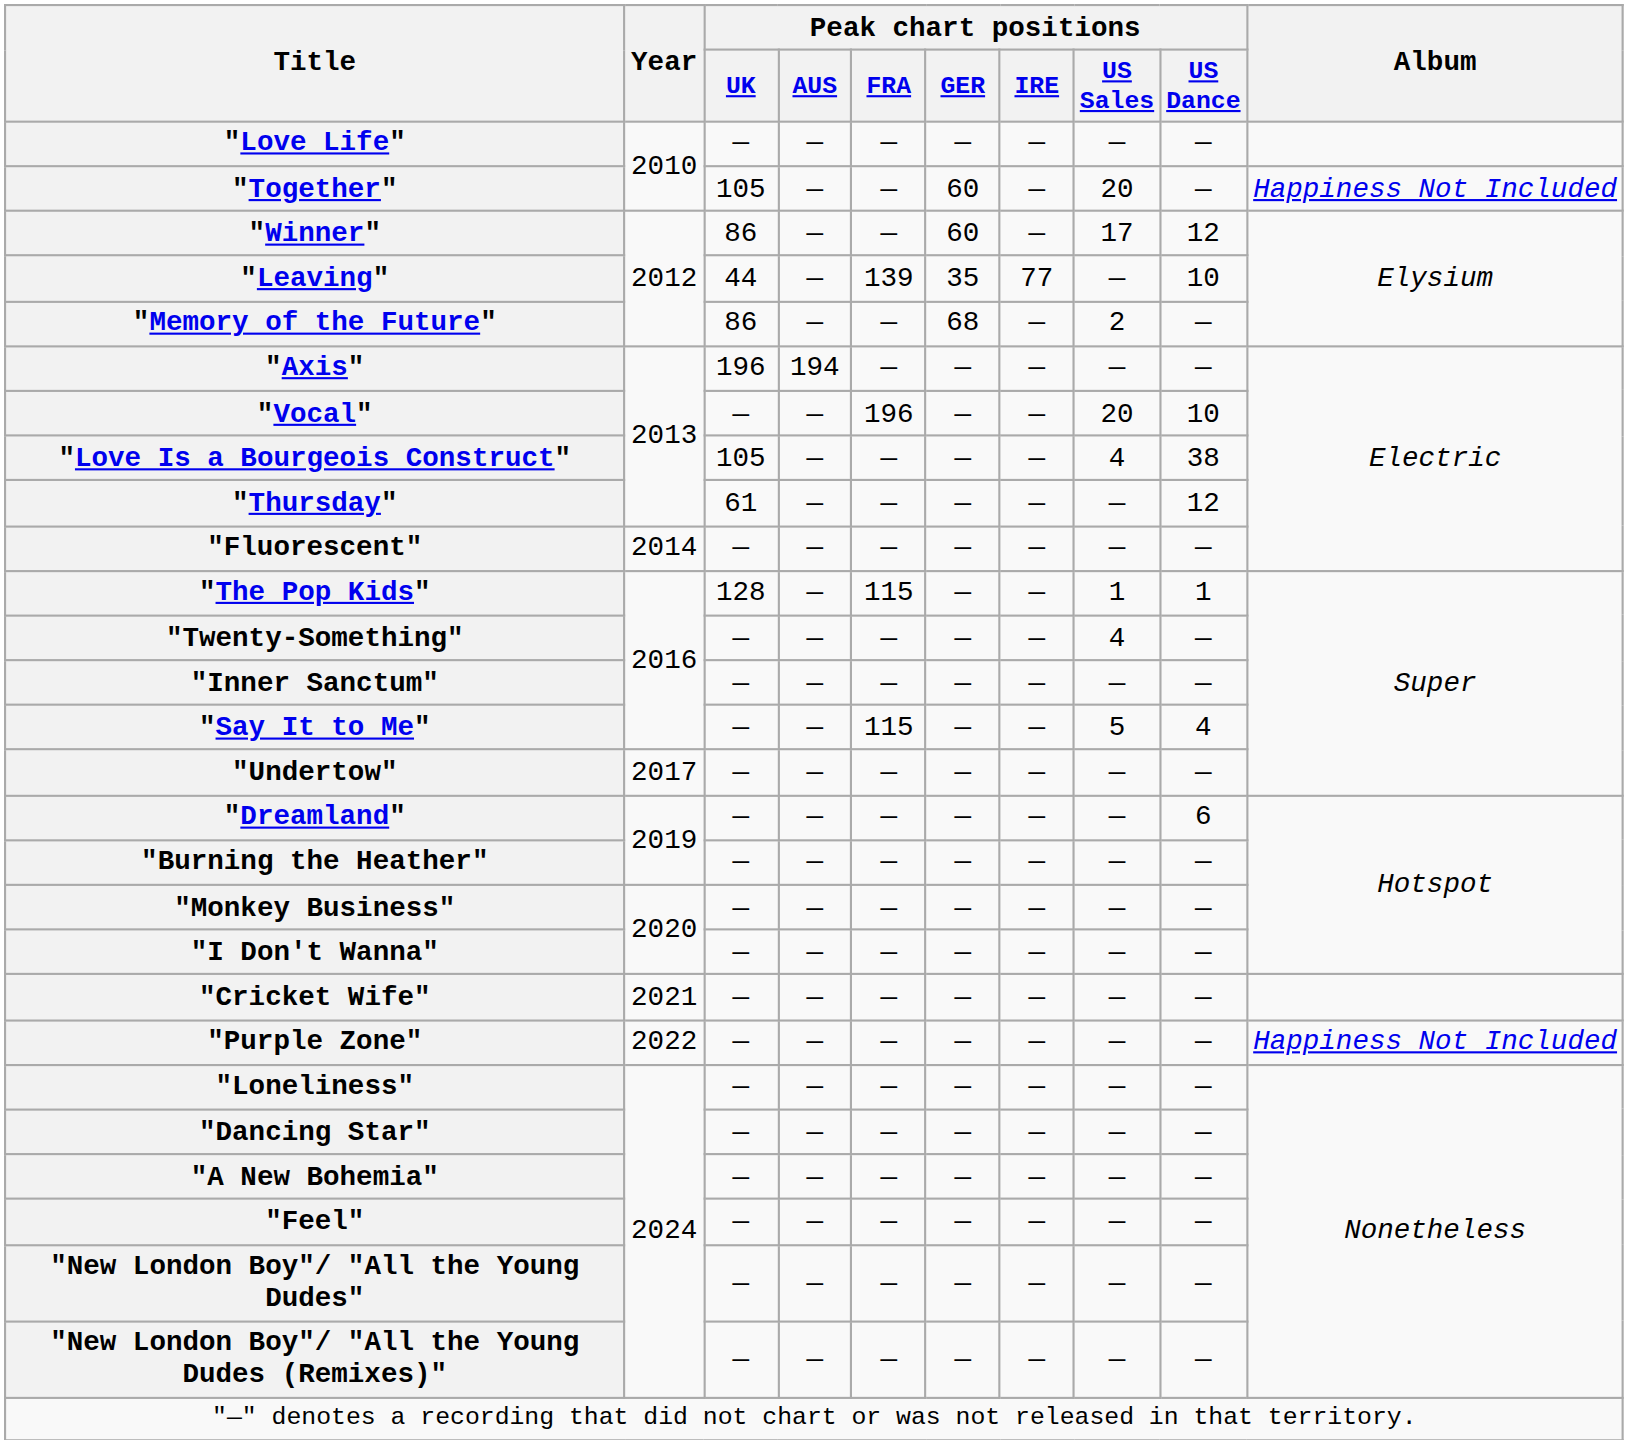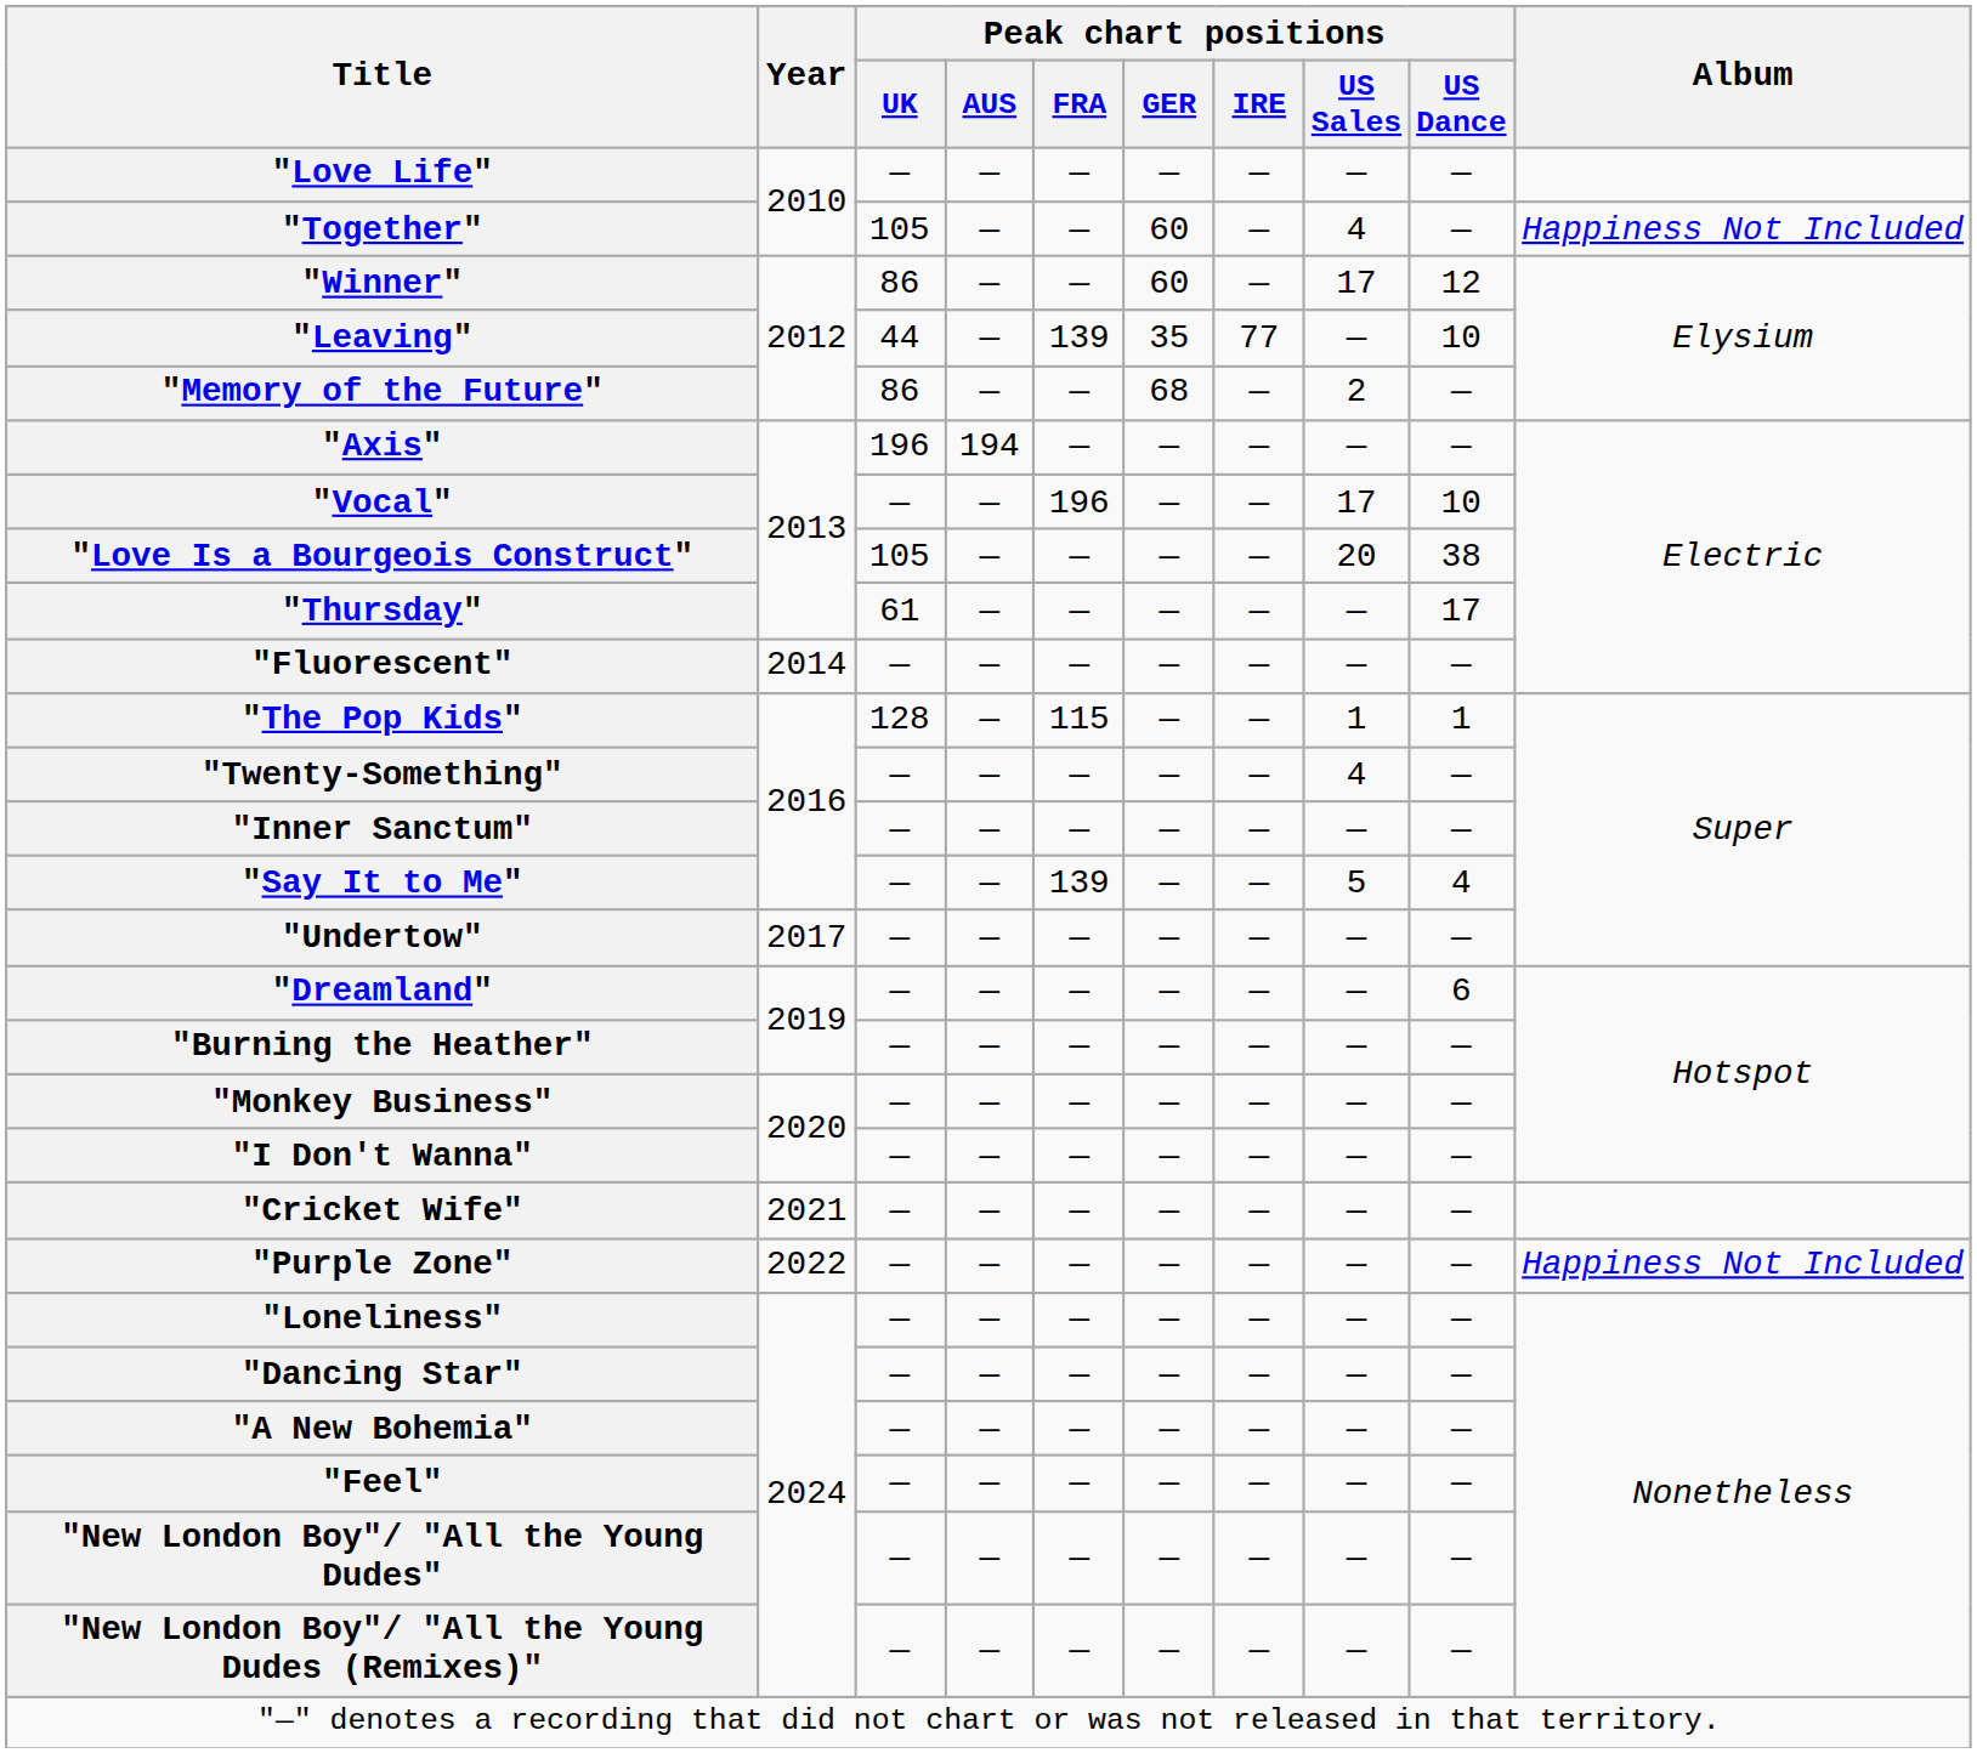 <table class="wikitable plainrowheaders" style="text-align:center">
 <tr>
 <th scope="col" rowspan="2" style="width:22em;">Title</th>
 <th scope="col" rowspan="2">Year</th>
 <th scope="col" colspan="7">Peak chart positions</th>
 <th scope="col" rowspan="2">Album</th>
 </tr>
 <tr>
 <th scope="col" style="width:2.5em;font-size:90%;"><a href='#'>UK</a><br></th>
 <th scope="col" style="width:2.5em;font-size:90%;"><a href='#'>AUS</a><br></th>
 <th scope="col" style="width:2.5em;font-size:90%"><a href='#'>FRA</a><br></th>
 <th scope="col" style="width:2.5em;font-size:90%;"><a href='#'>GER</a><br></th>
 <th scope="col" style="width:2.5em;font-size:90%;"><a href='#'>IRE</a><br></th>
 <th scope="col" style="width:2.5em;font-size:90%;"><a href='#'>US<br>Sales</a><br></th>
 <th scope="col" style="width:2.5em;font-size:90%;"><a href='#'>US<br>Dance</a><br></th>
 </tr>
 <tr>
 <th scope="row">"<a href='#'>Love Life</a>"</th>
 <td rowspan="2">2010</td>
 <td>—</td>
 <td>—</td>
 <td>—</td>
 <td>—</td>
 <td>—</td>
 <td>—</td>
 <td>—</td>
 <td></td>
 </tr>
 <tr>
 <th scope="row">"<a href='#'>Together</a>"</th>
 <td>105</td>
 <td>—</td>
 <td>—</td>
 <td>60</td>
 <td>—</td>
-<td>20</td>
+<td>4</td>
 <td>—</td>
 <td><em><a href='#'>Happiness Not Included</a></em></td>
 </tr>
 <tr>
 <th scope="row">"<a href='#'>Winner</a>"</th>
 <td rowspan="3">2012</td>
 <td>86</td>
 <td>—</td>
 <td>—</td>
 <td>60</td>
 <td>—</td>
 <td>17</td>
 <td>12</td>
 <td rowspan="3"><em>Elysium</em></td>
 </tr>
 <tr>
 <th scope="row">"<a href='#'>Leaving</a>"</th>
 <td>44</td>
 <td>—</td>
 <td>139</td>
 <td>35</td>
 <td>77</td>
 <td>—</td>
 <td>10</td>
 </tr>
 <tr>
 <th scope="row">"<a href='#'>Memory of the Future</a>"</th>
 <td>86</td>
 <td>—</td>
 <td>—</td>
 <td>68</td>
 <td>—</td>
 <td>2</td>
 <td>—</td>
 </tr>
 <tr>
 <th scope="row">"<a href='#'>Axis</a>"</th>
 <td rowspan="4">2013</td>
 <td>196</td>
 <td>194</td>
 <td>—</td>
 <td>—</td>
 <td>—</td>
 <td>—</td>
 <td>—</td>
 <td rowspan="5"><em>Electric</em></td>
 </tr>
 <tr>
 <th scope="row">"<a href='#'>Vocal</a>"</th>
 <td>—</td>
 <td>—</td>
 <td>196</td>
 <td>—</td>
 <td>—</td>
-<td>20</td>
+<td>17</td>
 <td>10</td>
 </tr>
 <tr>
 <th scope="row">"<a href='#'>Love Is a Bourgeois Construct</a>"</th>
 <td>105</td>
 <td>—</td>
 <td>—</td>
 <td>—</td>
 <td>—</td>
-<td>4</td>
+<td>20</td>
 <td>38</td>
 </tr>
 <tr>
 <th scope="row">"<a href='#'>Thursday</a>"<br></th>
 <td>61</td>
 <td>—</td>
 <td>—</td>
 <td>—</td>
 <td>—</td>
 <td>—</td>
-<td>12</td>
+<td>17</td>
 </tr>
 <tr>
 <th scope="row">"Fluorescent"</th>
 <td>2014</td>
 <td>—</td>
 <td>—</td>
 <td>—</td>
 <td>—</td>
 <td>—</td>
 <td>—</td>
 <td>—</td>
 </tr>
 <tr>
 <th scope="row">"<a href='#'>The Pop Kids</a>"</th>
 <td rowspan="4">2016</td>
 <td>128</td>
 <td>—</td>
 <td>115</td>
 <td>—</td>
 <td>—</td>
 <td>1</td>
 <td>1</td>
 <td rowspan="5"><em>Super</em></td>
 </tr>
 <tr>
 <th scope="row">"Twenty-Something"</th>
 <td>—</td>
 <td>—</td>
 <td>—</td>
 <td>—</td>
 <td>—</td>
 <td>4</td>
 <td>—</td>
 </tr>
 <tr>
 <th scope="row">"Inner Sanctum"</th>
 <td>—</td>
 <td>—</td>
 <td>—</td>
 <td>—</td>
 <td>—</td>
 <td>—</td>
 <td>—</td>
 </tr>
 <tr>
 <th scope="row">"<a href='#'>Say It to Me</a>"</th>
 <td>—</td>
 <td>—</td>
-<td>115</td>
+<td>139</td>
 <td>—</td>
 <td>—</td>
 <td>5</td>
 <td>4</td>
 </tr>
 <tr>
 <th scope="row">"Undertow"</th>
 <td>2017</td>
 <td>—</td>
 <td>—</td>
 <td>—</td>
 <td>—</td>
 <td>—</td>
 <td>—</td>
 <td>—</td>
 </tr>
 <tr>
 <th scope="row">"<a href='#'>Dreamland</a>"<br></th>
 <td rowspan="2">2019</td>
 <td>—</td>
 <td>—</td>
 <td>—</td>
 <td>—</td>
 <td>—</td>
 <td>—</td>
 <td>6</td>
 <td rowspan="4"><em>Hotspot</em></td>
 </tr>
 <tr>
 <th scope="row">"Burning the Heather"</th>
 <td>—</td>
 <td>—</td>
 <td>—</td>
 <td>—</td>
 <td>—</td>
 <td>—</td>
 <td>—</td>
 </tr>
 <tr>
 <th scope="row">"Monkey Business"</th>
 <td rowspan="2">2020</td>
 <td>—</td>
 <td>—</td>
 <td>—</td>
 <td>—</td>
 <td>—</td>
 <td>—</td>
 <td>—</td>
 </tr>
 <tr>
 <th scope="row">"I Don't Wanna"</th>
 <td>—</td>
 <td>—</td>
 <td>—</td>
 <td>—</td>
 <td>—</td>
 <td>—</td>
 <td>—</td>
 </tr>
 <tr>
 <th scope="row">"Cricket Wife"</th>
 <td>2021</td>
 <td>—</td>
 <td>—</td>
 <td>—</td>
 <td>—</td>
 <td>—</td>
 <td>—</td>
 <td>—</td>
 <td></td>
 </tr>
 <tr>
 <th scope="row">"Purple Zone"<br></th>
 <td>2022</td>
 <td>—</td>
 <td>—</td>
 <td>—</td>
 <td>—</td>
 <td>—</td>
 <td>—</td>
 <td>—</td>
 <td><em><a href='#'>Happiness Not Included</a></em></td>
 </tr>
 <tr>
 <th scope="row">"Loneliness"</th>
 <td rowspan="6">2024</td>
 <td>—</td>
 <td>—</td>
 <td>—</td>
 <td>—</td>
 <td>—</td>
 <td>—</td>
 <td>—</td>
 <td rowspan="6"><em>Nonetheless</em></td>
 </tr>
 <tr>
 <th scope="row">"Dancing Star"</th>
 <td>—</td>
 <td>—</td>
 <td>—</td>
 <td>—</td>
 <td>—</td>
 <td>—</td>
 <td>—</td>
 </tr>
 <tr>
 <th scope="row">"A New Bohemia"</th>
 <td>—</td>
 <td>—</td>
 <td>—</td>
 <td>—</td>
 <td>—</td>
 <td>—</td>
 <td>—</td>
 </tr>
 <tr>
 <th scope="row">"Feel"</th>
 <td>—</td>
 <td>—</td>
 <td>—</td>
 <td>—</td>
 <td>—</td>
 <td>—</td>
 <td>—</td>
 </tr>
 <tr>
 <th scope="row">"New London Boy"/ "All the Young Dudes"</th>
 <td>—</td>
 <td>—</td>
 <td>—</td>
 <td>—</td>
 <td>—</td>
 <td>—</td>
 <td>—</td>
 </tr>
 <tr>
 <th scope="row">"New London Boy"/ "All the Young Dudes (Remixes)"</th>
 <td>—</td>
 <td>—</td>
 <td>—</td>
 <td>—</td>
 <td>—</td>
 <td>—</td>
 <td>—</td>
 </tr>
 <tr>
 <td colspan="16" style="font-size:90%">"—" denotes a recording that did not chart or was not released in that territory.</td>
 </tr>
 </table>
